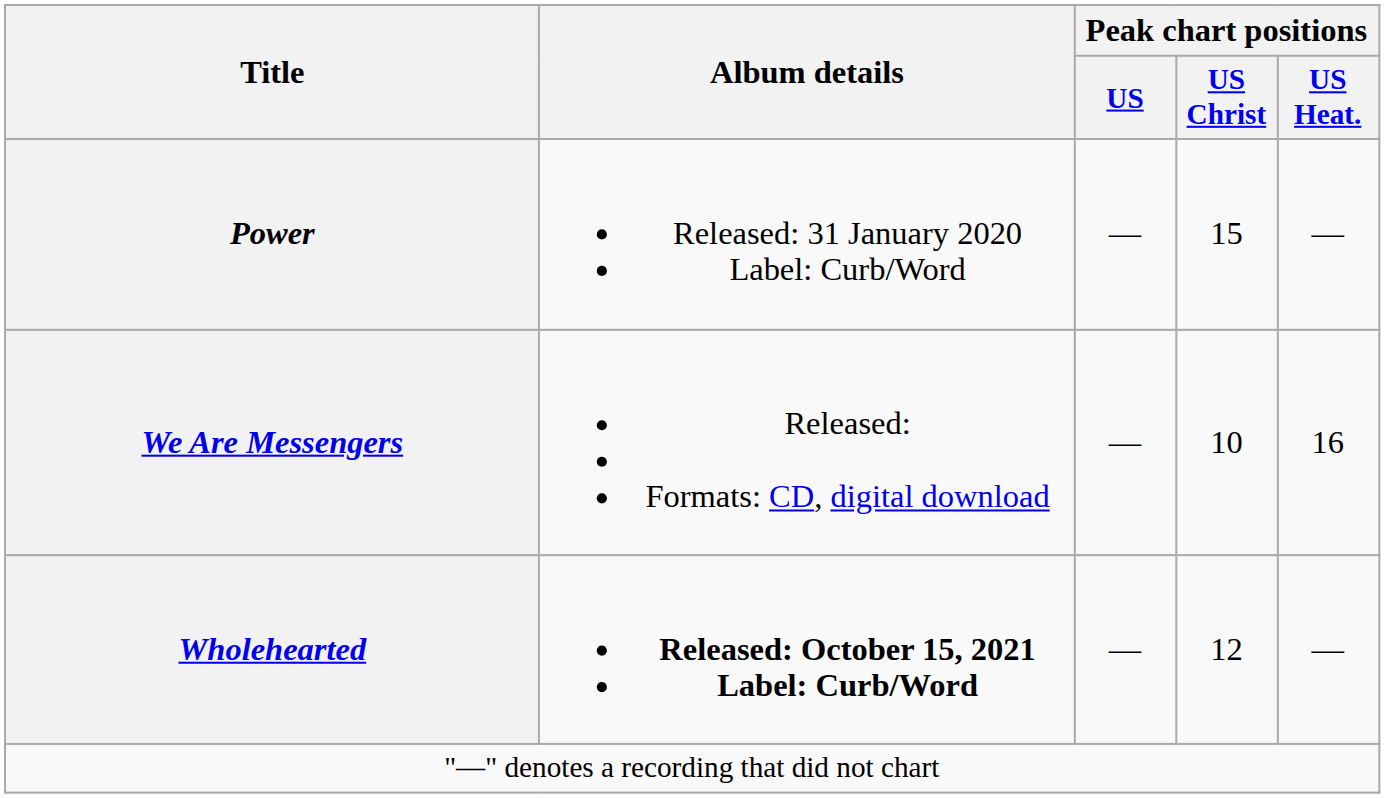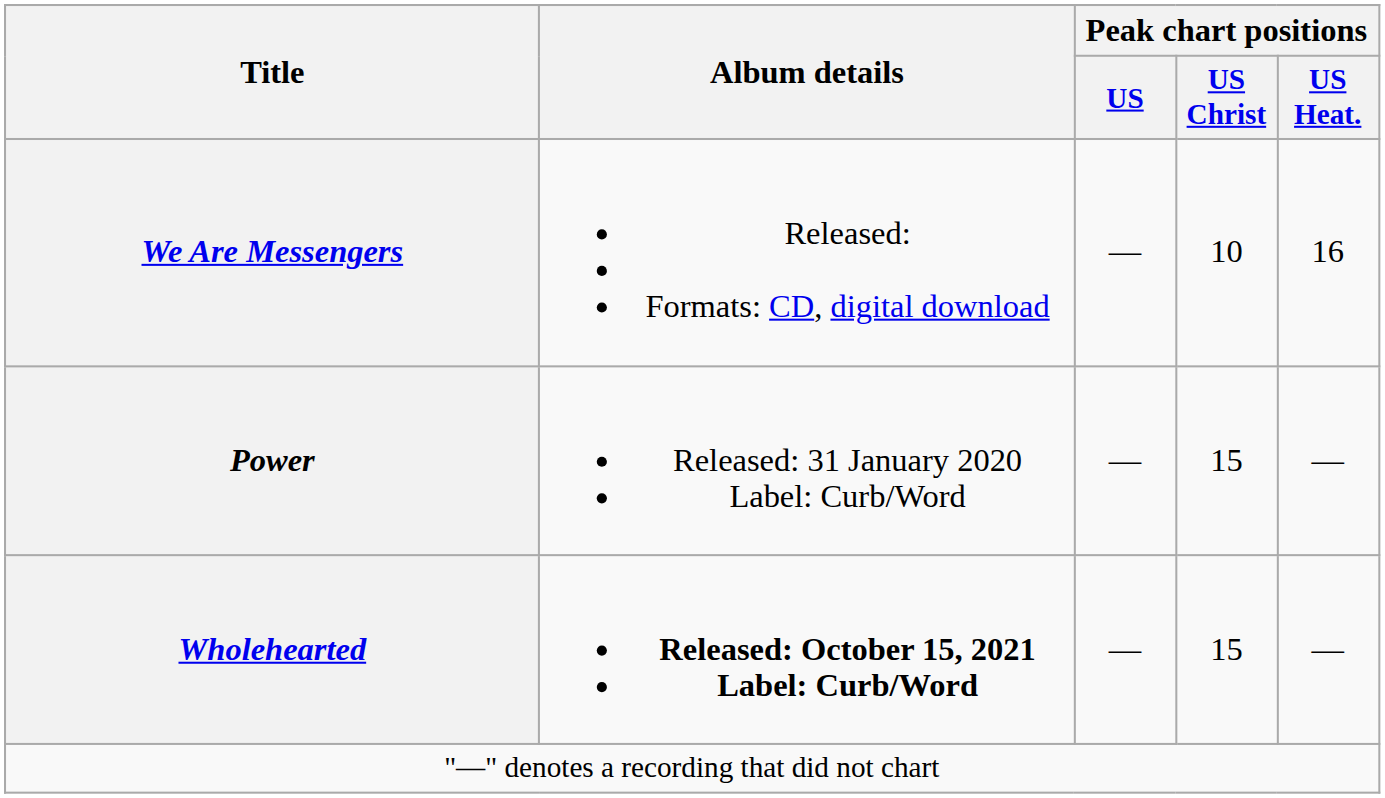 <table class="wikitable plainrowheaders" style="text-align:center;">
 <tr>
 <th scope="col" rowspan="2" style="width:16em;">Title</th>
 <th scope="col" rowspan="2" style="width:16em;">Album details</th>
 <th scope="col" colspan="3">Peak chart positions</th>
 </tr>
 <tr>
 <th style="width:3em; font-size:90%"><a href='#'>US</a><br></th>
 <th style="width:3em; font-size:90%"><a href='#'>US<br>Christ</a><br></th>
 <th style="width:3em; font-size:90%"><a href='#'>US<br>Heat.</a><br></th>
 </tr>
 <tr>
+<th scope="row"><em><a href='#'>We Are Messengers</a></em></th>
+<td><br><ul><li>Released: </li><li></li><li>Formats: <a href='#'>CD</a>, <a href='#'>digital download</a></li></ul></td>
+<td>—</td>
+<td>10</td>
+<td>16</td>
+</tr>
+<tr>
 <th scope="row"><em>Power</em></th>
 <td><br><ul><li>Released: 31 January 2020</li><li>Label: Curb/Word</li></ul></td>
 <td>—</td>
 <td>15</td>
 <td>—</td>
 </tr>
 <tr>
-<th scope="row"><em><a href='#'>We Are Messengers</a></em></th>
-<td><br><ul><li>Released: </li><li></li><li>Formats: <a href='#'>CD</a>, <a href='#'>digital download</a></li></ul></td>
-<td>—</td>
-<td>10</td>
-<td>16</td>
-</tr>
-<tr>
 <th scope="row"><em><a href='#'>Wholehearted</a></em></th>
 <td><strong><br><ul><li>Released: October 15, 2021</li><li>Label: Curb/Word</li></ul></strong></td>
 <td>—</td>
-<td>12</td>
+<td>15</td>
 <td>—</td>
 </tr>
 <tr>
 <td colspan="5" style="font-size:90%">"—" denotes a recording that did not chart</td>
 </tr>
 </table>
